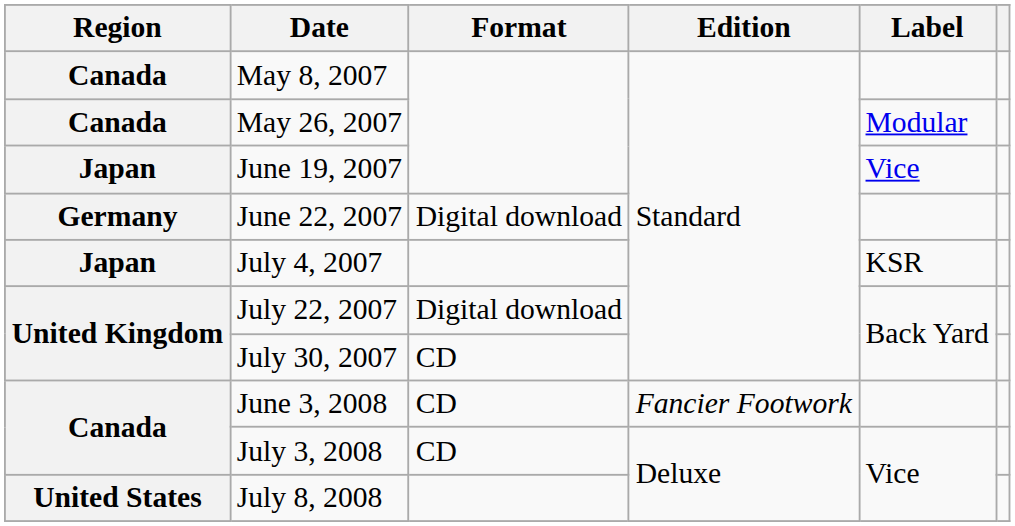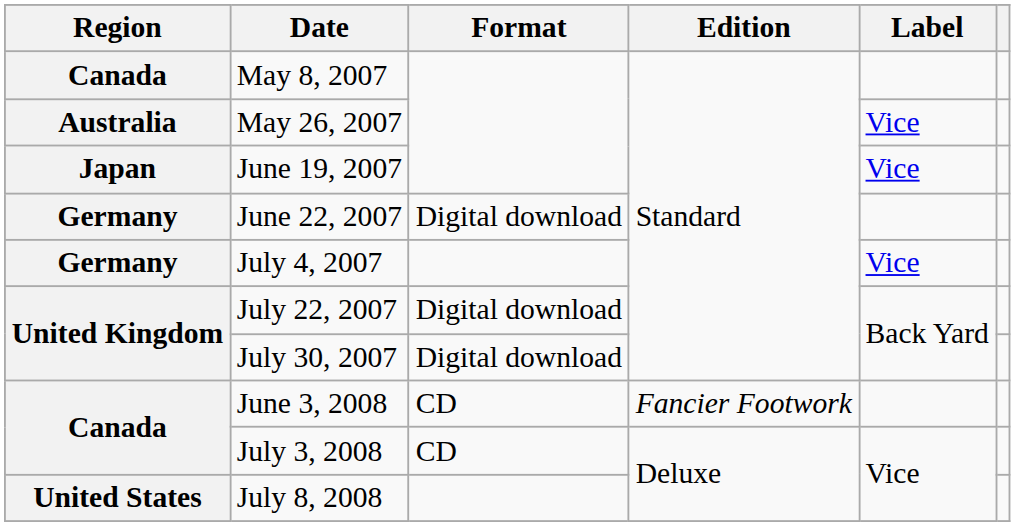 <table class="wikitable plainrowheaders">
 <tr>
 <th scope="col">Region</th>
 <th scope="col">Date</th>
 <th scope="col">Format</th>
 <th scope="col">Edition</th>
 <th scope="col">Label</th>
 <th scope="col"></th>
 </tr>
 <tr>
 <th scope="row">Canada</th>
 <td>May 8, 2007</td>
 <td rowspan="3"></td>
 <td rowspan="7">Standard</td>
 <td></td>
 <td align="center"></td>
 </tr>
 <tr>
-<th scope="row">Canada</th>
+<th scope="row">Australia</th>
 <td>May 26, 2007</td>
-<td><a href='#'>Modular</a></td>
+<td><a href='#'>Vice</a></td>
 <td align="center"></td>
 </tr>
 <tr>
 <th scope="row">Japan</th>
 <td>June 19, 2007</td>
 <td><a href='#'>Vice</a></td>
 <td align="center"></td>
 </tr>
 <tr>
 <th scope="row">Germany</th>
 <td>June 22, 2007</td>
 <td>Digital download</td>
 <td></td>
 <td align="center"></td>
 </tr>
 <tr>
-<th scope="row">Japan</th>
+<th scope="row">Germany</th>
 <td>July 4, 2007</td>
 <td></td>
-<td>KSR</td>
+<td><a href='#'>Vice</a></td>
 <td align="center"></td>
 </tr>
 <tr>
 <th scope="row" rowspan="2">United Kingdom</th>
 <td>July 22, 2007</td>
 <td>Digital download</td>
 <td rowspan="2">Back Yard</td>
 <td align="center"></td>
 </tr>
 <tr>
 <td>July 30, 2007</td>
-<td>CD</td>
+<td>Digital download</td>
 <td align="center"></td>
 </tr>
 <tr>
 <th scope="row" rowspan="2">Canada</th>
 <td>June 3, 2008</td>
 <td>CD</td>
 <td><em>Fancier Footwork</em></td>
 <td></td>
 <td align="center"></td>
 </tr>
 <tr>
 <td>July 3, 2008</td>
 <td>CD</td>
 <td rowspan="2">Deluxe</td>
 <td rowspan="2">Vice</td>
 <td align="center"></td>
 </tr>
 <tr>
 <th scope="row">United States</th>
 <td>July 8, 2008</td>
 <td></td>
 <td align="center"></td>
 </tr>
 </table>
